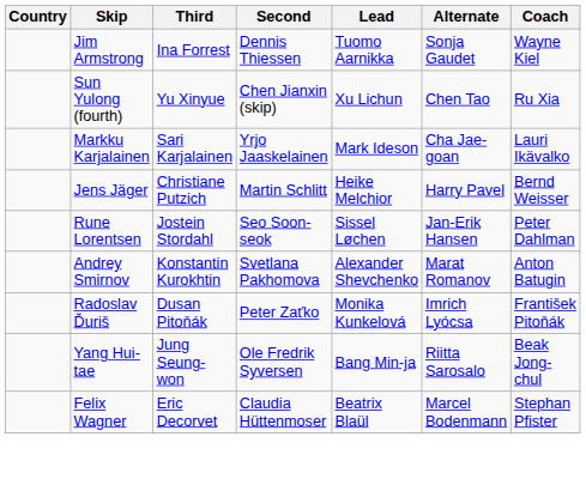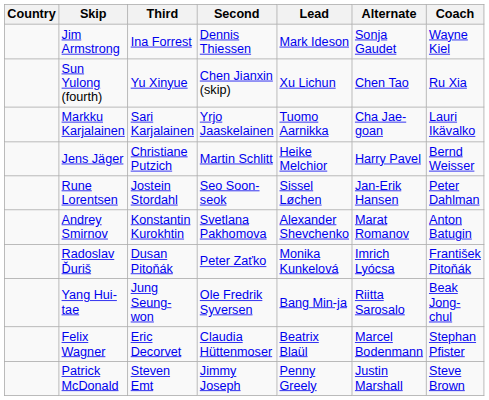 <table class="wikitable">
 <tr>
 <th>Country</th>
 <th>Skip</th>
 <th>Third</th>
 <th>Second</th>
 <th>Lead</th>
 <th>Alternate</th>
 <th>Coach</th>
 </tr>
 <tr>
 <td></td>
 <td><a href='#'>Jim Armstrong</a></td>
 <td><a href='#'>Ina Forrest</a></td>
 <td><a href='#'>Dennis Thiessen</a></td>
-<td><a href='#'>Tuomo Aarnikka</a></td>
+<td><a href='#'>Mark Ideson</a></td>
 <td><a href='#'>Sonja Gaudet</a></td>
 <td><a href='#'>Wayne Kiel</a></td>
 </tr>
 <tr>
 <td></td>
 <td><a href='#'>Sun Yulong</a> (fourth)</td>
 <td><a href='#'>Yu Xinyue</a></td>
 <td><a href='#'>Chen Jianxin</a> (skip)</td>
 <td><a href='#'>Xu Lichun</a></td>
 <td><a href='#'>Chen Tao</a></td>
 <td><a href='#'>Ru Xia</a></td>
 </tr>
 <tr>
 <td></td>
 <td><a href='#'>Markku Karjalainen</a></td>
 <td><a href='#'>Sari Karjalainen</a></td>
 <td><a href='#'>Yrjo Jaaskelainen</a></td>
-<td><a href='#'>Mark Ideson</a></td>
+<td><a href='#'>Tuomo Aarnikka</a></td>
 <td><a href='#'>Cha Jae-goan</a></td>
 <td><a href='#'>Lauri Ikävalko</a></td>
 </tr>
 <tr>
 <td></td>
 <td><a href='#'>Jens Jäger</a></td>
 <td><a href='#'>Christiane Putzich</a></td>
 <td><a href='#'>Martin Schlitt</a></td>
 <td><a href='#'>Heike Melchior</a></td>
 <td><a href='#'>Harry Pavel</a></td>
 <td><a href='#'>Bernd Weisser</a></td>
 </tr>
 <tr>
 <td></td>
 <td><a href='#'>Rune Lorentsen</a></td>
 <td><a href='#'>Jostein Stordahl</a></td>
 <td><a href='#'>Seo Soon-seok</a></td>
 <td><a href='#'>Sissel Løchen</a></td>
 <td><a href='#'>Jan-Erik Hansen</a></td>
 <td><a href='#'>Peter Dahlman</a></td>
 </tr>
 <tr>
 <td></td>
 <td><a href='#'>Andrey Smirnov</a></td>
 <td><a href='#'>Konstantin Kurokhtin</a></td>
 <td><a href='#'>Svetlana Pakhomova</a></td>
 <td><a href='#'>Alexander Shevchenko</a></td>
 <td><a href='#'>Marat Romanov</a></td>
 <td><a href='#'>Anton Batugin</a></td>
 </tr>
 <tr>
 <td></td>
 <td><a href='#'>Radoslav Ďuriš</a></td>
 <td><a href='#'>Dusan Pitoňák</a></td>
 <td><a href='#'>Peter Zaťko</a></td>
 <td><a href='#'>Monika Kunkelová</a></td>
 <td><a href='#'>Imrich Lyócsa</a></td>
 <td><a href='#'>František Pitoňák</a></td>
 </tr>
 <tr>
 <td></td>
 <td><a href='#'>Yang Hui-tae</a></td>
 <td><a href='#'>Jung Seung-won</a></td>
 <td><a href='#'>Ole Fredrik Syversen</a></td>
 <td><a href='#'>Bang Min-ja</a></td>
 <td><a href='#'>Riitta Sarosalo</a></td>
 <td><a href='#'>Beak Jong-chul</a></td>
 </tr>
 <tr>
 <td></td>
 <td><a href='#'>Felix Wagner</a></td>
 <td><a href='#'>Eric Decorvet</a></td>
 <td><a href='#'>Claudia Hüttenmoser</a></td>
 <td><a href='#'>Beatrix Blaül</a></td>
 <td><a href='#'>Marcel Bodenmann</a></td>
 <td><a href='#'>Stephan Pfister</a></td>
 </tr>
+<tr>
+<td></td>
+<td><a href='#'>Patrick McDonald</a></td>
+<td><a href='#'>Steven Emt</a></td>
+<td><a href='#'>Jimmy Joseph</a></td>
+<td><a href='#'>Penny Greely</a></td>
+<td><a href='#'>Justin Marshall</a></td>
+<td><a href='#'>Steve Brown</a></td>
+</tr>
 </table>
